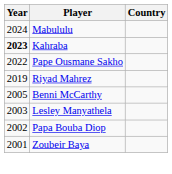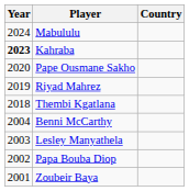 <table class="wikitable">
 <tr>
 <th>Year</th>
 <th>Player</th>
 <th>Country</th>
 </tr>
 <tr>
 <td>2024</td>
 <td><a href='#'>Mabululu</a></td>
 <td></td>
 </tr>
 <tr>
 <td><strong>2023</strong></td>
 <td><a href='#'>Kahraba</a></td>
 <td></td>
 </tr>
 <tr>
-<td>2022</td>
+<td>2020</td>
 <td><a href='#'>Pape Ousmane Sakho</a></td>
 <td></td>
 </tr>
 <tr>
 <td>2019</td>
 <td><a href='#'>Riyad Mahrez</a></td>
 <td></td>
 </tr>
 <tr>
-<td>2005</td>
+<td>2018</td>
+<td><a href='#'>Thembi Kgatlana</a></td>
+<td></td>
+</tr>
+<tr>
+<td>2004</td>
 <td><a href='#'>Benni McCarthy</a></td>
 <td></td>
 </tr>
 <tr>
 <td>2003</td>
 <td><a href='#'>Lesley Manyathela</a></td>
 <td></td>
 </tr>
 <tr>
 <td>2002</td>
 <td><a href='#'>Papa Bouba Diop</a></td>
 <td></td>
 </tr>
 <tr>
 <td>2001</td>
 <td><a href='#'>Zoubeir Baya</a></td>
 <td></td>
 </tr>
 </table>
